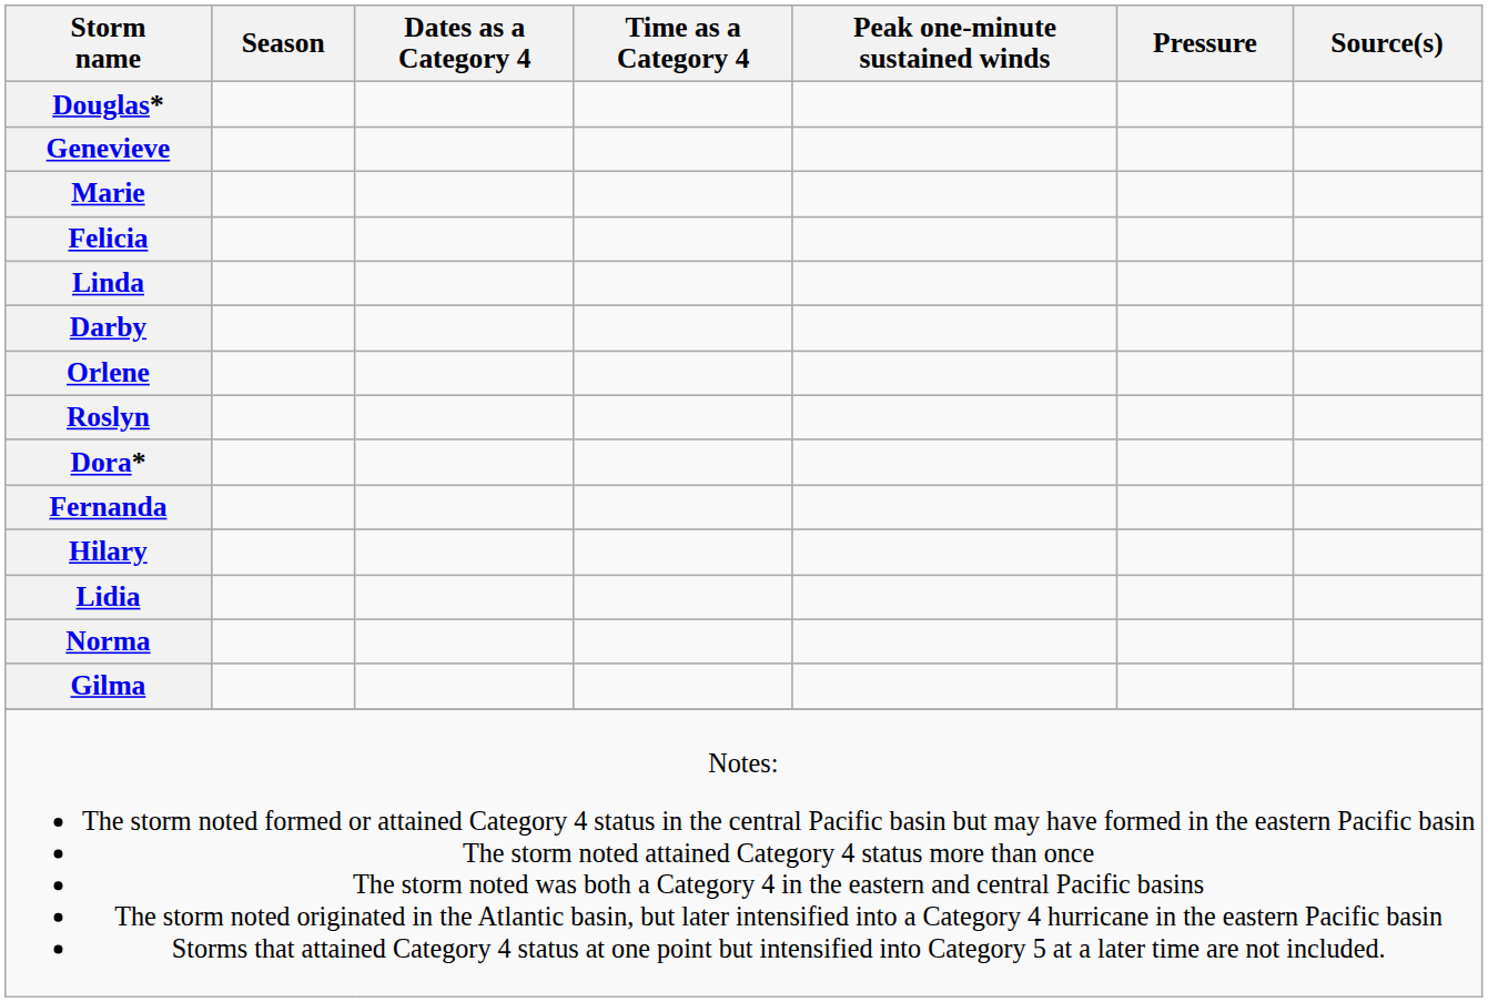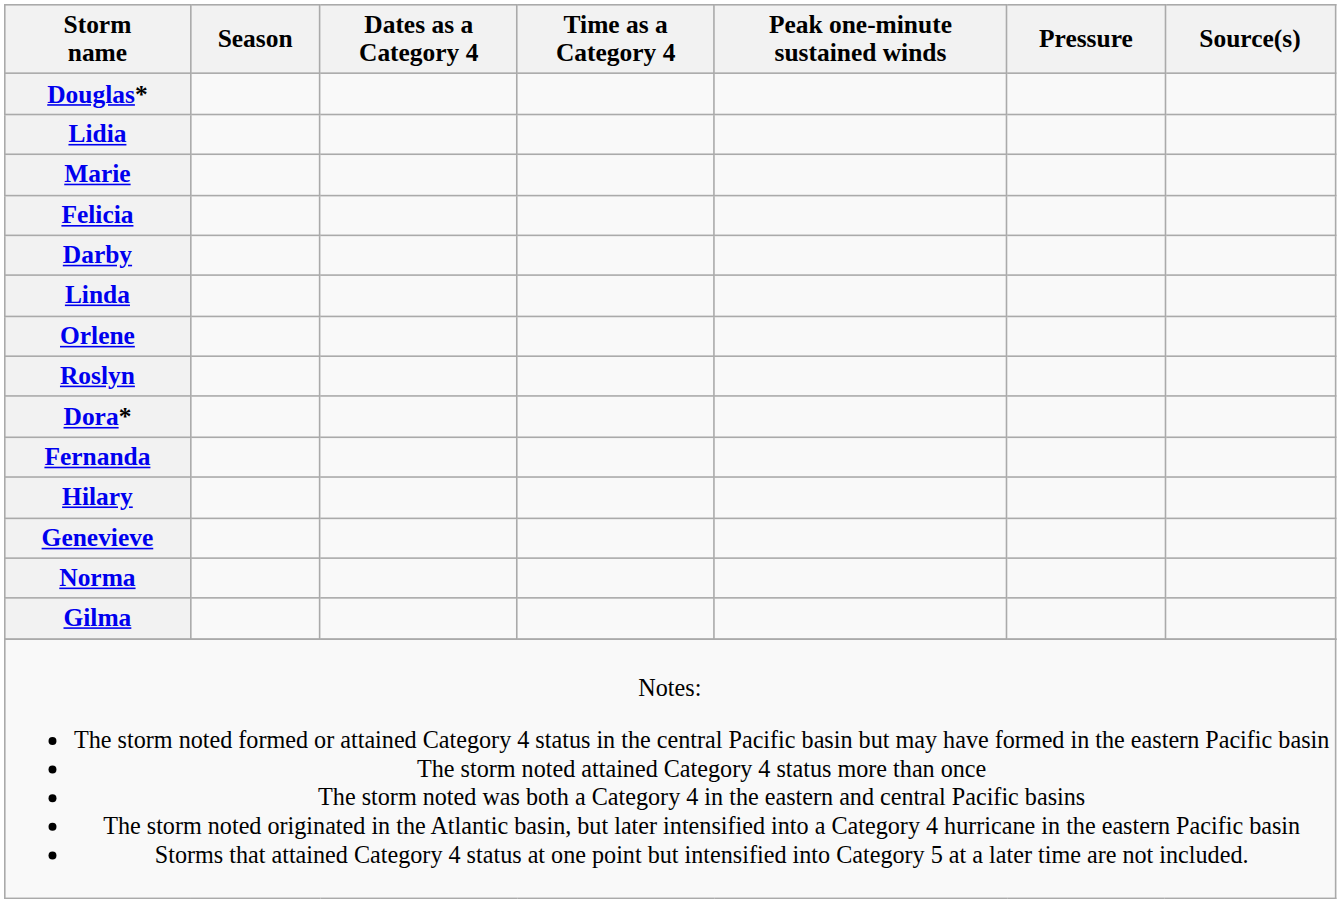 <table class="wikitable plainrowheaders sortable">
 <tr>
 <th scope="col">Storm<br>name</th>
 <th scope="col">Season</th>
 <th scope="col">Dates as a<br>Category 4</th>
 <th scope="col">Time as a<br>Category 4</th>
 <th scope="col">Peak one-minute<br>sustained winds</th>
 <th scope="col">Pressure</th>
 <th scope="col" class="unsortable">Source(s)</th>
 </tr>
 <tr>
 <th scope="row"><a href='#'>Douglas</a>*</th>
 <td></td>
 <td></td>
 <td></td>
 <td></td>
 <td></td>
 <td></td>
 </tr>
 <tr>
-<th scope="row"><a href='#'>Genevieve</a></th>
+<th scope="row"><a href='#'>Lidia</a></th>
 <td></td>
 <td></td>
 <td></td>
 <td></td>
 <td></td>
 <td></td>
 </tr>
 <tr>
 <th scope="row"><a href='#'>Marie</a></th>
 <td></td>
 <td></td>
 <td></td>
 <td></td>
 <td></td>
 <td></td>
 </tr>
 <tr>
 <th scope="row"><a href='#'>Felicia</a></th>
 <td></td>
 <td></td>
 <td></td>
 <td></td>
 <td></td>
 <td></td>
 </tr>
 <tr>
-<th scope="row"><a href='#'>Linda</a></th>
+<th scope="row"><a href='#'>Darby</a></th>
 <td></td>
 <td></td>
 <td></td>
 <td></td>
 <td></td>
 <td></td>
 </tr>
 <tr>
-<th scope="row"><a href='#'>Darby</a></th>
+<th scope="row"><a href='#'>Linda</a></th>
 <td></td>
 <td></td>
 <td></td>
 <td></td>
 <td></td>
 <td></td>
 </tr>
 <tr>
 <th scope="row"><a href='#'>Orlene</a></th>
 <td></td>
 <td></td>
 <td></td>
 <td></td>
 <td></td>
 <td></td>
 </tr>
 <tr>
 <th scope="row"><a href='#'>Roslyn</a></th>
 <td></td>
 <td></td>
 <td></td>
 <td></td>
 <td></td>
 <td></td>
 </tr>
 <tr>
 <th scope="row"><a href='#'>Dora</a>*</th>
 <td></td>
 <td></td>
 <td></td>
 <td></td>
 <td></td>
 <td></td>
 </tr>
 <tr>
 <th scope="row"><a href='#'>Fernanda</a></th>
 <td></td>
 <td></td>
 <td></td>
 <td></td>
 <td></td>
 <td></td>
 </tr>
 <tr>
 <th scope="row"><a href='#'>Hilary</a></th>
 <td></td>
 <td></td>
 <td></td>
 <td></td>
 <td></td>
 <td></td>
 </tr>
 <tr>
-<th scope="row"><a href='#'>Lidia</a></th>
+<th scope="row"><a href='#'>Genevieve</a></th>
 <td></td>
 <td></td>
 <td></td>
 <td></td>
 <td></td>
 <td></td>
 </tr>
 <tr>
 <th scope="row"><a href='#'>Norma</a></th>
 <td></td>
 <td></td>
 <td></td>
 <td></td>
 <td></td>
 <td></td>
 </tr>
 <tr>
 <th scope="row"><a href='#'>Gilma</a></th>
 <td></td>
 <td></td>
 <td></td>
 <td></td>
 <td></td>
 <td></td>
 </tr>
 <tr>
 </tr>
 <tr class="sortbottom">
 <td colspan="7" style="text-align:center; font-size:95%;"><br>Notes:<ul><li> The storm noted formed or attained Category 4 status in the central Pacific basin but may have formed in the eastern Pacific basin</li><li> The storm noted attained Category 4 status more than once</li><li> The storm noted was both a Category 4 in the eastern and central Pacific basins</li><li> The storm noted originated in the Atlantic basin, but later intensified into a Category 4 hurricane in the eastern Pacific basin</li><li> Storms that attained Category 4 status at one point but intensified into Category 5 at a later time are not included.</li></ul></td>
 </tr>
 </table>
